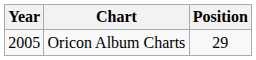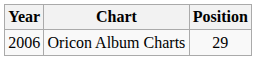 <table class="wikitable">
 <tr>
 <th>Year</th>
 <th>Chart</th>
 <th>Position</th>
 </tr>
 <tr>
-<td>2005</td>
+<td>2006</td>
 <td>Oricon Album Charts</td>
 <td align="center">29</td>
 </tr>
 <tr>
 </tr>
 </table>
